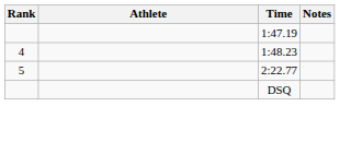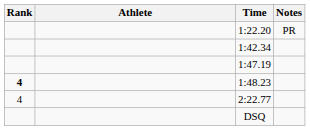 <table class="wikitable" style="text-align:center">
 <tr>
 <th>Rank</th>
 <th Style="width:18em">Athlete</th>
 <th>Time</th>
 <th>Notes</th>
 </tr>
 <tr>
 <td></td>
 <td style="text-align:left"></td>
+<td>1:22.20</td>
+<td>PR</td>
+</tr>
+<tr>
+<td></td>
+<td style="text-align:left"></td>
+<td>1:42.34</td>
+<td></td>
+</tr>
+<tr>
+<td></td>
+<td style="text-align:left"></td>
 <td>1:47.19</td>
 <td></td>
 </tr>
 <tr>
-<td>4</td>
+<td><strong>4</strong></td>
 <td style="text-align:left"></td>
 <td>1:48.23</td>
 <td></td>
 </tr>
 <tr>
-<td>5</td>
+<td>4</td>
 <td style="text-align:left"></td>
 <td>2:22.77</td>
 <td></td>
 </tr>
 <tr>
 <td></td>
 <td style="text-align:left"></td>
 <td>DSQ</td>
 <td></td>
 </tr>
 </table>
